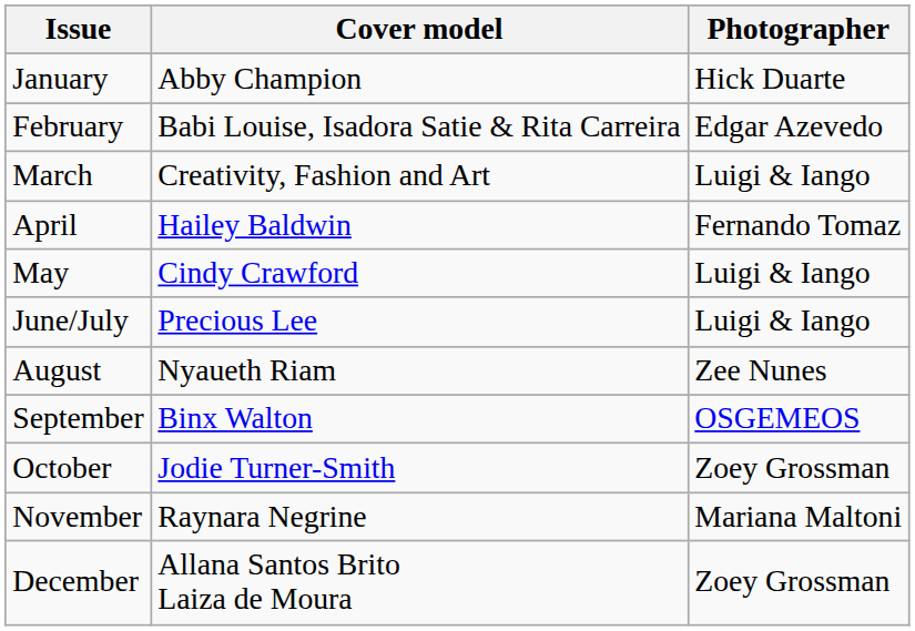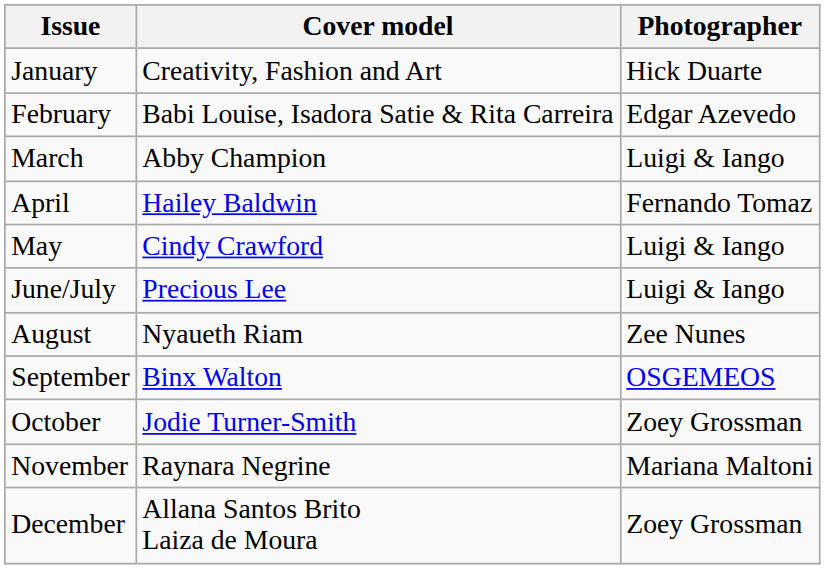 <table class="wikitable">
 <tr>
 <th>Issue</th>
 <th>Cover model</th>
 <th>Photographer</th>
 </tr>
 <tr>
 <td>January</td>
-<td>Abby Champion</td>
+<td>Creativity, Fashion and Art</td>
 <td>Hick Duarte</td>
 </tr>
 <tr>
 <td>February</td>
 <td>Babi Louise, Isadora Satie & Rita Carreira</td>
 <td>Edgar Azevedo</td>
 </tr>
 <tr>
 <td>March</td>
-<td>Creativity, Fashion and Art</td>
+<td>Abby Champion</td>
 <td>Luigi & Iango</td>
 </tr>
 <tr>
 <td>April</td>
 <td><a href='#'>Hailey Baldwin</a></td>
 <td>Fernando Tomaz</td>
 </tr>
 <tr>
 <td>May</td>
 <td><a href='#'>Cindy Crawford</a></td>
 <td>Luigi & Iango</td>
 </tr>
 <tr>
 <td>June/July</td>
 <td><a href='#'>Precious Lee</a></td>
 <td>Luigi & Iango</td>
 </tr>
 <tr>
 <td>August</td>
 <td>Nyaueth Riam</td>
 <td>Zee Nunes</td>
 </tr>
 <tr>
 <td>September</td>
 <td><a href='#'>Binx Walton</a></td>
 <td><a href='#'>OSGEMEOS</a></td>
 </tr>
 <tr>
 <td>October</td>
 <td><a href='#'>Jodie Turner-Smith</a></td>
 <td>Zoey Grossman</td>
 </tr>
 <tr>
 <td>November</td>
 <td>Raynara Negrine</td>
 <td>Mariana Maltoni</td>
 </tr>
 <tr>
 <td>December</td>
 <td>Allana Santos Brito<br>Laiza de Moura</td>
 <td>Zoey Grossman</td>
 </tr>
 </table>
